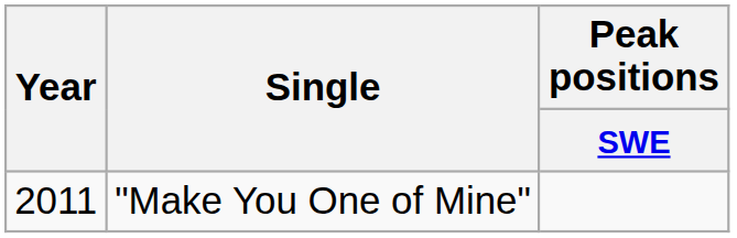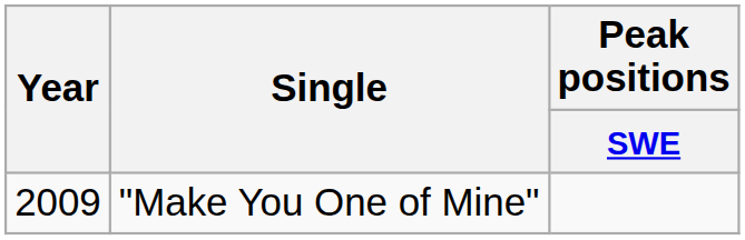 <table pe class="wikitable">
 <tr>
 <th rowspan="2">Year</th>
 <th rowspan="2">Single</th>
 <th>Peak positions</th>
 </tr>
 <tr>
 <th style="width:35px;"><small><a href='#'>SWE</a></small></th>
 </tr>
 <tr>
-<td>2011</td>
+<td>2009</td>
 <td>"Make You One of Mine"</td>
 <td style="text-align:center;"></td>
 </tr>
 </table>
